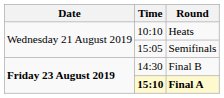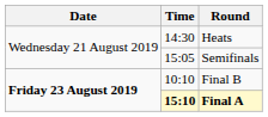 <table class="wikitable">
 <tr>
 <th>Date</th>
 <th>Time</th>
 <th>Round</th>
 </tr>
 <tr>
 <td rowspan=2>Wednesday 21 August 2019</td>
-<td>10:10</td>
+<td>14:30</td>
 <td>Heats</td>
 </tr>
 <tr>
 <td>15:05</td>
 <td>Semifinals</td>
 </tr>
 <tr>
 <td rowspan=2><strong>Friday 23 August 2019</strong></td>
-<td>14:30</td>
+<td>10:10</td>
 <td>Final B</td>
 </tr>
 <tr>
 <td style=background:lemonchiffon><strong>15:10</strong></td>
 <td style=background:lemonchiffon><strong>Final A</strong></td>
 </tr>
 </table>
